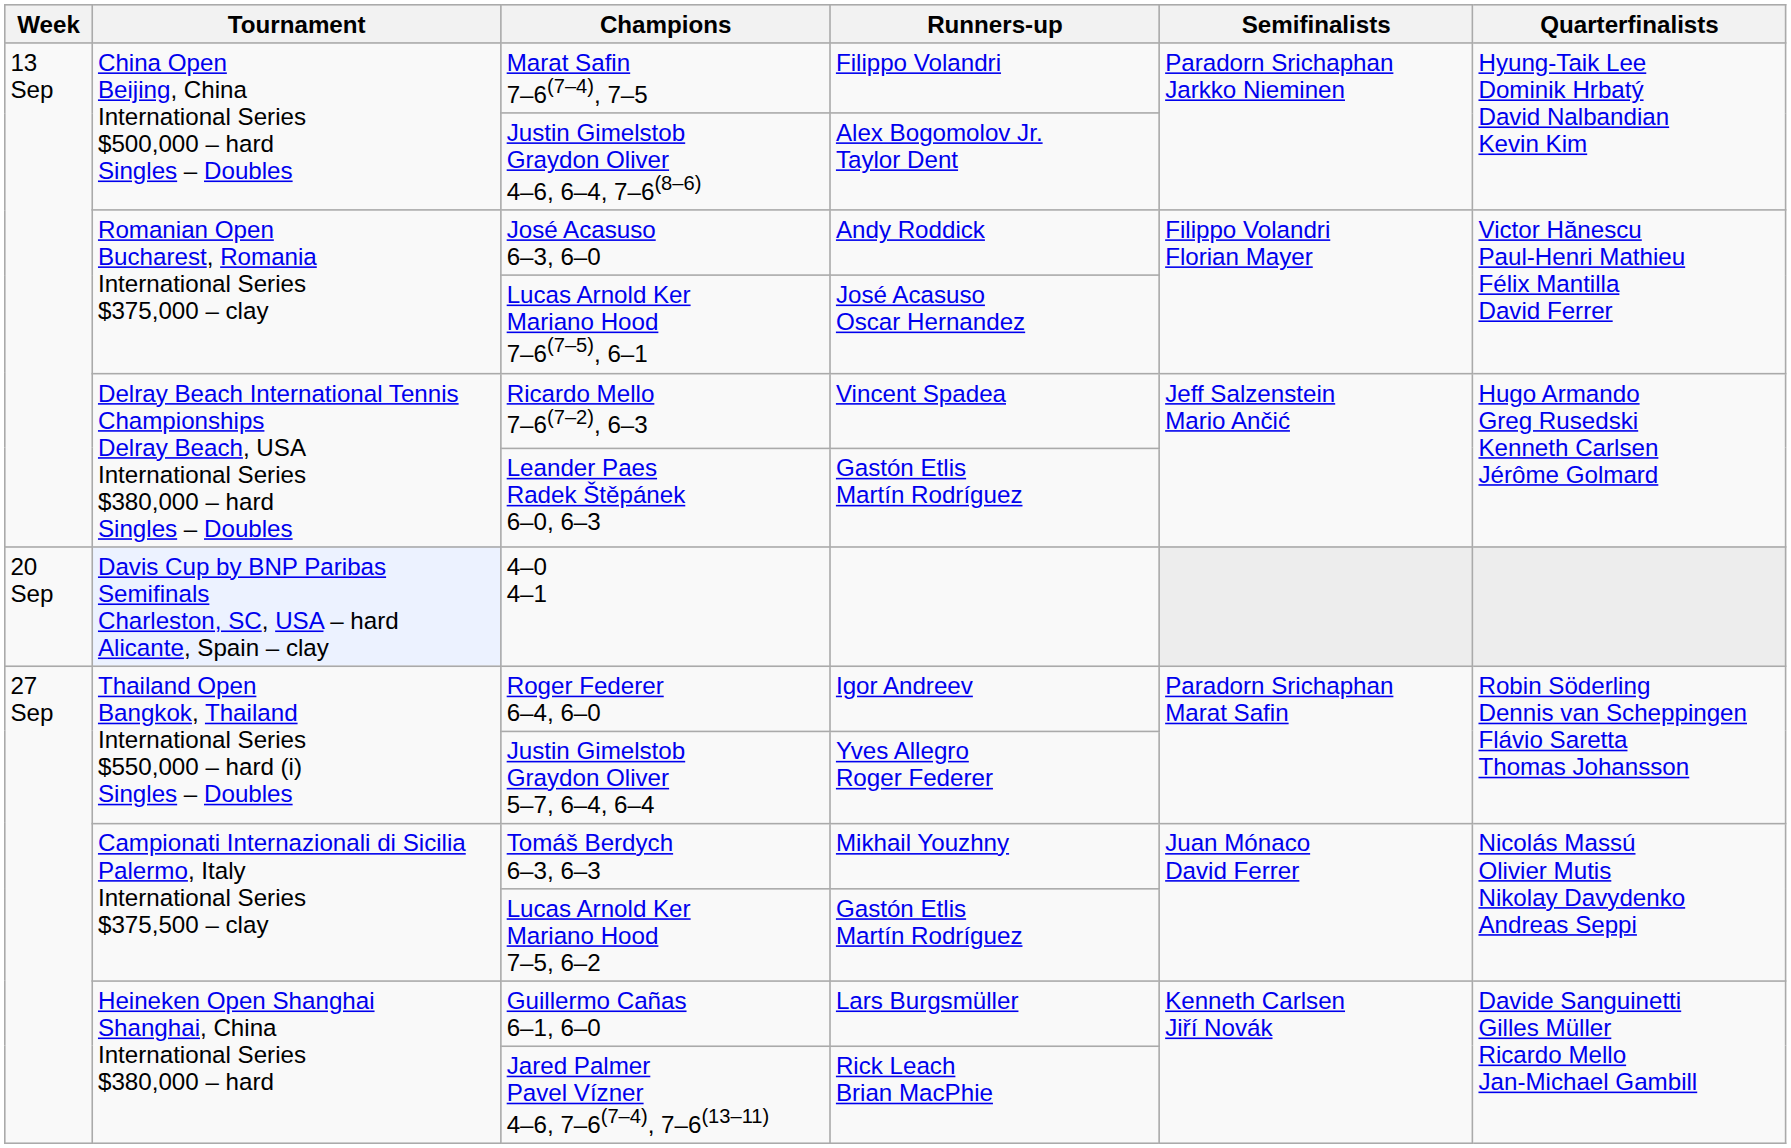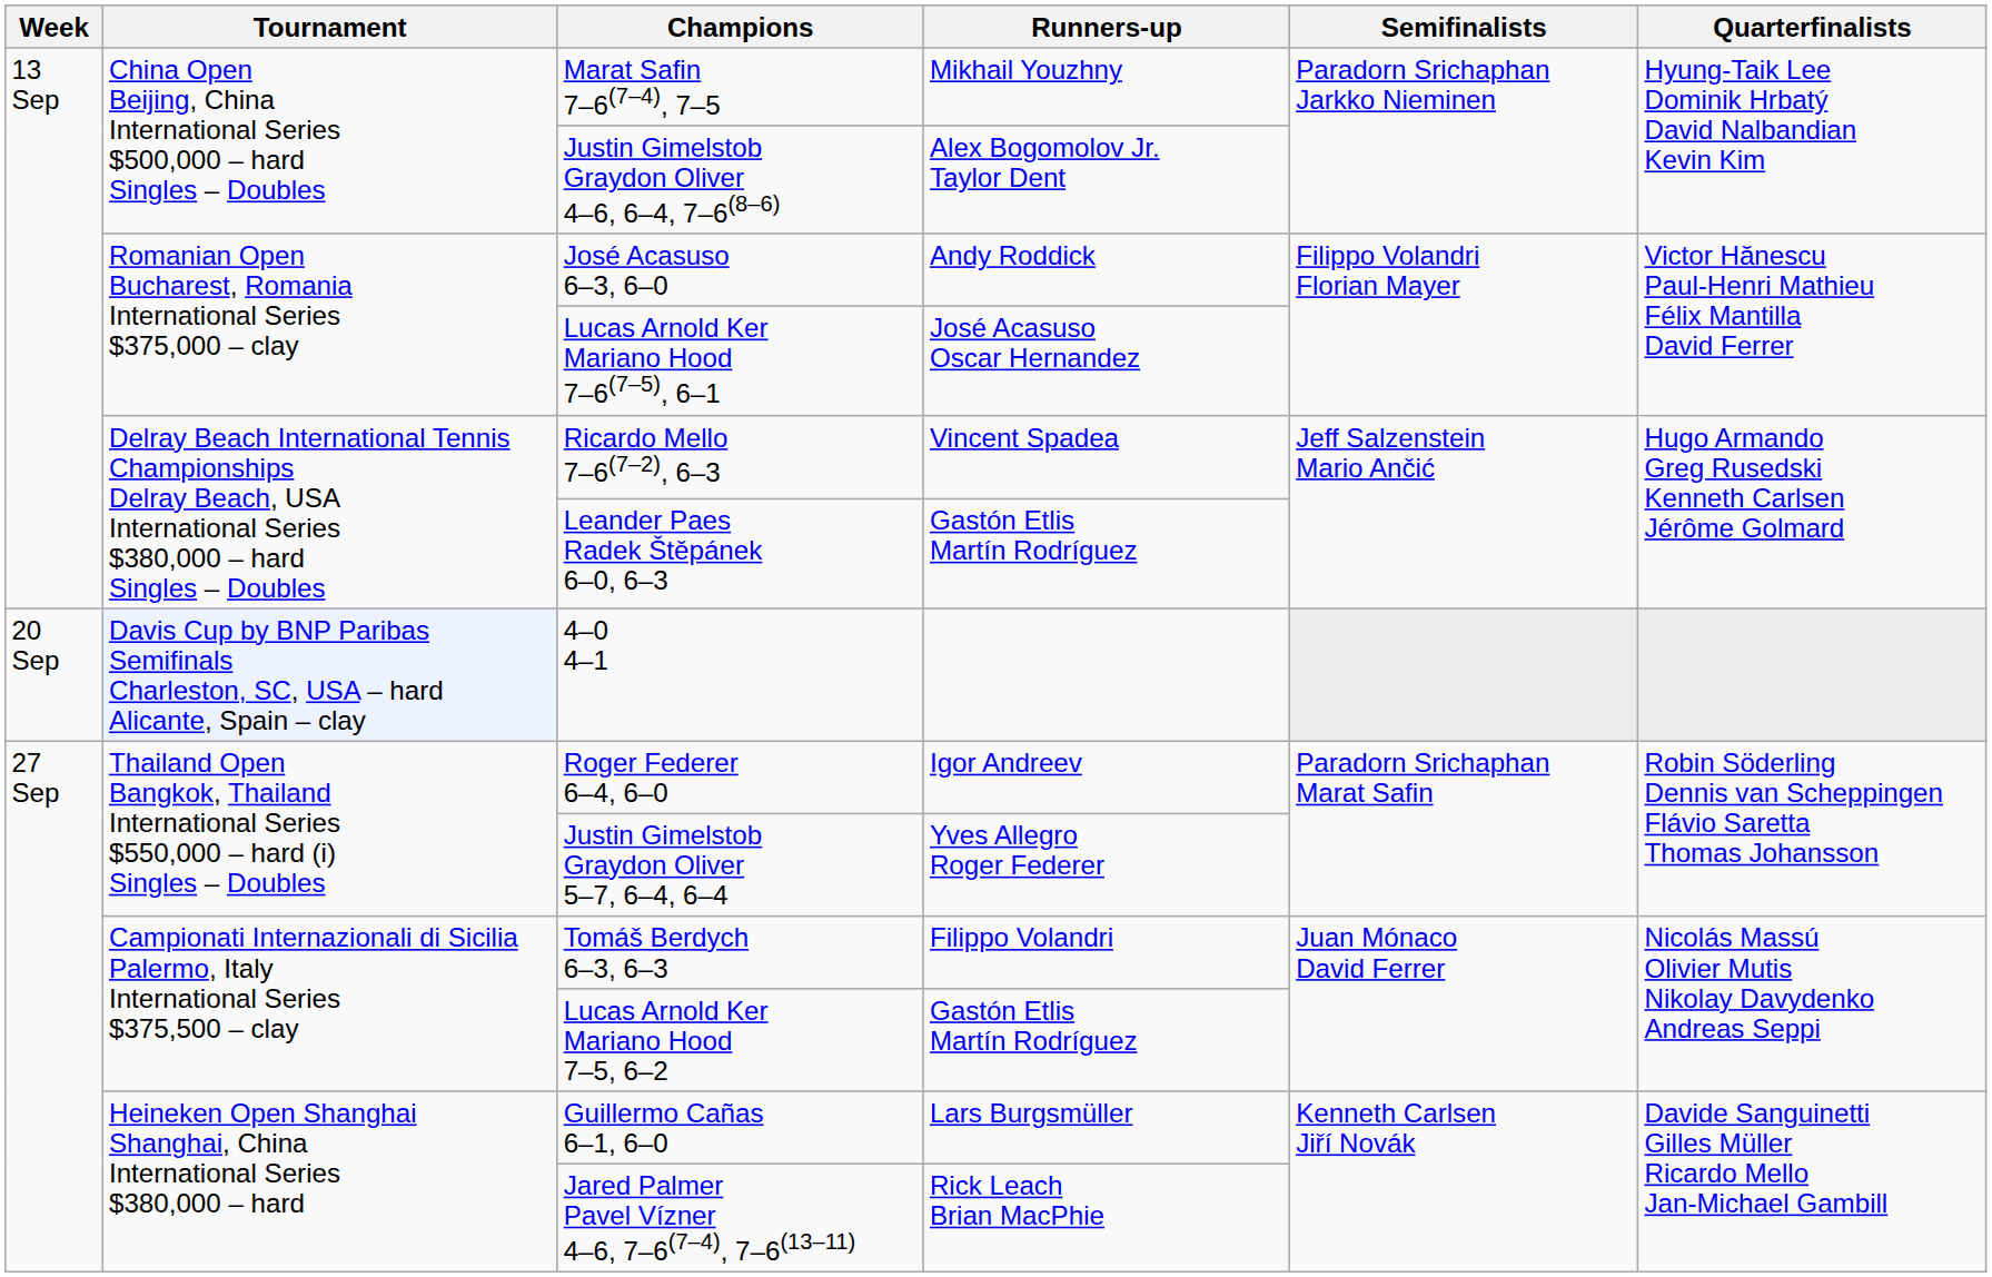 <table class=wikitable style=font-size:95%>
 <tr>
 <th style="width:48px;">Week</th>
 <th style="width:250px;">Tournament</th>
 <th style="width:200px;">Champions</th>
 <th style="width:200px;">Runners-up</th>
 <th style="width:190px;">Semifinalists</th>
 <th style="width:190px;">Quarterfinalists</th>
 </tr>
 <tr valign=top>
 <td rowspan=6>13 Sep</td>
 <td rowspan=2><a href='#'>China Open</a><br> <a href='#'>Beijing</a>, China<br>International Series<br>$500,000 – hard <br> <a href='#'>Singles</a> – <a href='#'>Doubles</a></td>
 <td> <a href='#'>Marat Safin</a> <br>7–6<sup>(7–4)</sup>, 7–5</td>
-<td> <a href='#'>Filippo Volandri</a></td>
+<td> <a href='#'>Mikhail Youzhny</a></td>
 <td rowspan=2> <a href='#'>Paradorn Srichaphan</a> <br> <a href='#'>Jarkko Nieminen</a></td>
 <td rowspan=2> <a href='#'>Hyung-Taik Lee</a> <br>  <a href='#'>Dominik Hrbatý</a> <br> <a href='#'>David Nalbandian</a>  <br>  <a href='#'>Kevin Kim</a></td>
 </tr>
 <tr valign=top>
 <td> <a href='#'>Justin Gimelstob</a><br> <a href='#'>Graydon Oliver</a><br> 4–6, 6–4, 7–6<sup>(8–6)</sup></td>
 <td> <a href='#'>Alex Bogomolov Jr.</a><br> <a href='#'>Taylor Dent</a></td>
 </tr>
 <tr valign=top>
 <td rowspan=2><a href='#'>Romanian Open</a><br>  <a href='#'>Bucharest</a>, <a href='#'>Romania</a><br>International Series<br>$375,000 – clay</td>
 <td> <a href='#'>José Acasuso</a> <br>6–3, 6–0</td>
 <td> <a href='#'>Andy Roddick</a></td>
 <td rowspan=2> <a href='#'>Filippo Volandri</a> <br> <a href='#'>Florian Mayer</a></td>
 <td rowspan=2> <a href='#'>Victor Hănescu</a> <br>  <a href='#'>Paul-Henri Mathieu</a> <br> <a href='#'>Félix Mantilla</a>  <br>  <a href='#'>David Ferrer</a></td>
 </tr>
 <tr valign=top>
 <td> <a href='#'>Lucas Arnold Ker</a><br> <a href='#'>Mariano Hood</a><br> 7–6<sup>(7–5)</sup>, 6–1</td>
 <td> <a href='#'>José Acasuso</a><br> <a href='#'>Oscar Hernandez</a></td>
 </tr>
 <tr valign=top>
 <td rowspan=2><a href='#'>Delray Beach International Tennis Championships</a><br>  <a href='#'>Delray Beach</a>, USA<br>International Series<br>$380,000 – hard <br> <a href='#'>Singles</a> – <a href='#'>Doubles</a></td>
 <td> <a href='#'>Ricardo Mello</a> <br>7–6<sup>(7–2)</sup>, 6–3</td>
 <td> <a href='#'>Vincent Spadea</a></td>
 <td rowspan=2> <a href='#'>Jeff Salzenstein</a> <br> <a href='#'>Mario Ančić</a></td>
 <td rowspan=2> <a href='#'>Hugo Armando</a> <br>  <a href='#'>Greg Rusedski</a> <br> <a href='#'>Kenneth Carlsen</a>  <br>  <a href='#'>Jérôme Golmard</a></td>
 </tr>
 <tr valign=top>
 <td> <a href='#'>Leander Paes</a><br> <a href='#'>Radek Štěpánek</a><br> 6–0, 6–3</td>
 <td> <a href='#'>Gastón Etlis</a><br> <a href='#'>Martín Rodríguez</a></td>
 </tr>
 <tr valign=top>
 <td>20 Sep</td>
 <td style="background:#ECF2FF;"><a href='#'>Davis Cup by BNP Paribas Semifinals</a><br><a href='#'>Charleston, SC</a>, <a href='#'>USA</a> – hard<br><a href='#'>Alicante</a>, Spain – clay</td>
 <td> 4–0<br> 4–1</td>
 <td><br></td>
 <td bgcolor=#ededed></td>
 <td bgcolor=#ededed></td>
 </tr>
 <tr valign=top>
 <td rowspan=6>27 Sep</td>
 <td rowspan=2><a href='#'>Thailand Open</a><br> <a href='#'>Bangkok</a>, <a href='#'>Thailand</a><br>International Series<br>$550,000 – hard (i) <br> <a href='#'>Singles</a> – <a href='#'>Doubles</a></td>
 <td> <a href='#'>Roger Federer</a> <br>6–4, 6–0</td>
 <td> <a href='#'>Igor Andreev</a></td>
 <td rowspan=2> <a href='#'>Paradorn Srichaphan</a> <br> <a href='#'>Marat Safin</a></td>
 <td rowspan=2> <a href='#'>Robin Söderling</a> <br>  <a href='#'>Dennis van Scheppingen</a> <br> <a href='#'>Flávio Saretta</a>  <br>  <a href='#'>Thomas Johansson</a></td>
 </tr>
 <tr valign=top>
 <td> <a href='#'>Justin Gimelstob</a><br> <a href='#'>Graydon Oliver</a><br> 5–7, 6–4, 6–4</td>
 <td> <a href='#'>Yves Allegro</a><br> <a href='#'>Roger Federer</a></td>
 </tr>
 <tr valign=top>
 <td rowspan=2><a href='#'>Campionati Internazionali di Sicilia</a><br>  <a href='#'>Palermo</a>, Italy<br>International Series<br>$375,500 – clay</td>
 <td> <a href='#'>Tomáš Berdych</a> <br>6–3, 6–3</td>
-<td> <a href='#'>Mikhail Youzhny</a></td>
+<td> <a href='#'>Filippo Volandri</a></td>
 <td rowspan=2> <a href='#'>Juan Mónaco</a> <br> <a href='#'>David Ferrer</a></td>
 <td rowspan=2> <a href='#'>Nicolás Massú</a> <br>  <a href='#'>Olivier Mutis</a> <br> <a href='#'>Nikolay Davydenko</a>  <br>  <a href='#'>Andreas Seppi</a></td>
 </tr>
 <tr valign=top>
 <td> <a href='#'>Lucas Arnold Ker</a><br> <a href='#'>Mariano Hood</a><br> 7–5, 6–2</td>
 <td> <a href='#'>Gastón Etlis</a><br> <a href='#'>Martín Rodríguez</a></td>
 </tr>
 <tr valign=top>
 <td rowspan=2><a href='#'>Heineken Open Shanghai</a><br> <a href='#'>Shanghai</a>, China<br>International Series<br>$380,000 – hard</td>
 <td> <a href='#'>Guillermo Cañas</a> <br>6–1, 6–0</td>
 <td> <a href='#'>Lars Burgsmüller</a></td>
 <td rowspan=2> <a href='#'>Kenneth Carlsen</a> <br> <a href='#'>Jiří Novák</a></td>
 <td rowspan=2> <a href='#'>Davide Sanguinetti</a> <br>  <a href='#'>Gilles Müller</a> <br> <a href='#'>Ricardo Mello</a>  <br>  <a href='#'>Jan-Michael Gambill</a></td>
 </tr>
 <tr valign=top>
 <td> <a href='#'>Jared Palmer</a><br> <a href='#'>Pavel Vízner</a><br> 4–6, 7–6<sup>(7–4)</sup>, 7–6<sup>(13–11)</sup></td>
 <td> <a href='#'>Rick Leach</a><br> <a href='#'>Brian MacPhie</a></td>
 </tr>
 </table>
